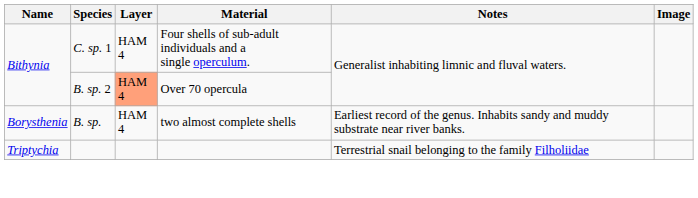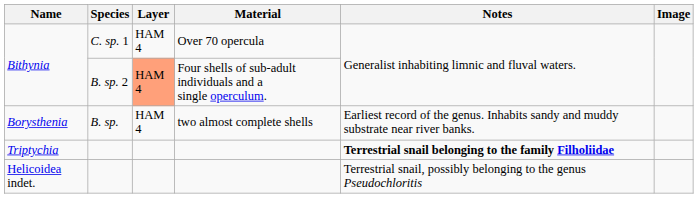 <table class="wikitable" width="100%" align="center">
 <tr>
 <th>Name</th>
 <th>Species</th>
 <th>Layer</th>
 <th>Material</th>
 <th>Notes</th>
 <th>Image</th>
 </tr>
 <tr>
 <td rowspan="2"><em><a href='#'>Bithynia</a></em></td>
 <td><em>C. sp.</em> 1</td>
 <td>HAM 4</td>
-<td>Four shells of sub-adult individuals and a<br>single <a href='#'>operculum</a>.</td>
+<td>Over 70 opercula</td>
 <td rowspan="2">Generalist inhabiting limnic and fluval waters.</td>
 <td rowspan="2"></td>
 </tr>
 <tr>
 <td><em>B. sp.</em> 2</td>
 <td style="background: lightsalmon;">HAM 4</td>
-<td>Over 70 opercula</td>
+<td>Four shells of sub-adult individuals and a<br>single <a href='#'>operculum</a>.</td>
 </tr>
 <tr>
 <td><em><a href='#'>Borysthenia</a></em></td>
 <td><em>B. sp.</em></td>
 <td>HAM 4</td>
 <td>two almost complete shells</td>
 <td>Earliest record of the genus. Inhabits sandy and muddy substrate near river banks.</td>
 <td></td>
 </tr>
 <tr>
 <td><em><a href='#'>Triptychia</a></em></td>
 <td></td>
 <td></td>
 <td></td>
-<td>Terrestrial snail belonging to the family <a href='#'>Filholiidae</a></td>
+<td><strong>Terrestrial snail belonging to the family <a href='#'>Filholiidae</a></strong></td>
+<td></td>
+</tr>
+<tr>
+<td><a href='#'>Helicoidea</a> indet.</td>
+<td></td>
+<td></td>
+<td></td>
+<td>Terrestrial snail, possibly belonging to the genus <em>Pseudochloritis</em></td>
 <td></td>
 </tr>
 </table>
